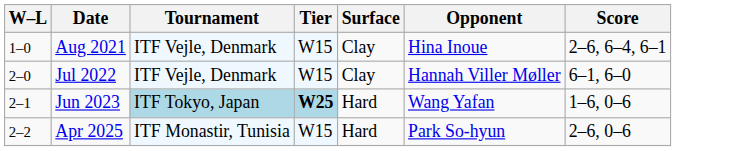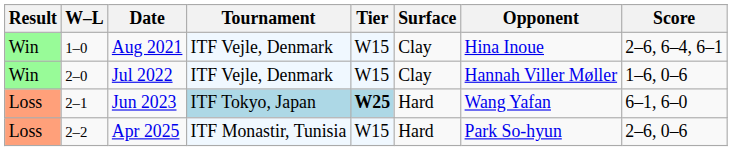 <table class="sortable wikitable">
 <tr>
+<th>Result</th>
 <th class="unsortable">W–L</th>
 <th>Date</th>
 <th>Tournament</th>
 <th>Tier</th>
 <th>Surface</th>
 <th>Opponent</th>
 <th class="unsortable">Score</th>
 </tr>
 <tr>
+<td style="background:#98fb98;">Win</td>
 <td><small>1–0</small></td>
 <td><a href='#'>Aug 2021</a></td>
 <td style="background:#f0f8ff;">ITF Vejle, Denmark</td>
 <td style="background:#f0f8ff;">W15</td>
 <td>Clay</td>
 <td> <a href='#'>Hina Inoue</a></td>
 <td>2–6, 6–4, 6–1</td>
 </tr>
 <tr>
+<td style="background:#98fb98;">Win</td>
 <td><small>2–0</small></td>
 <td><a href='#'>Jul 2022</a></td>
 <td style="background:#f0f8ff;">ITF Vejle, Denmark</td>
 <td style="background:#f0f8ff;">W15</td>
 <td>Clay</td>
 <td> <a href='#'>Hannah Viller Møller</a></td>
-<td>6–1, 6–0</td>
+<td>1–6, 0–6</td>
 </tr>
 <tr>
+<td style="background:#ffa07a;">Loss</td>
 <td><small>2–1</small></td>
 <td><a href='#'>Jun 2023</a></td>
 <td style="background:lightblue;">ITF Tokyo, Japan</td>
 <td style="background:lightblue;"><strong>W25</strong></td>
 <td>Hard</td>
 <td> <a href='#'>Wang Yafan</a></td>
-<td>1–6, 0–6</td>
+<td>6–1, 6–0</td>
 </tr>
 <tr>
+<td style="background:#ffa07a;">Loss</td>
 <td><small>2–2</small></td>
 <td><a href='#'>Apr 2025</a></td>
 <td style="background:#f0f8ff;">ITF Monastir, Tunisia</td>
 <td style="background:#f0f8ff;">W15</td>
 <td>Hard</td>
 <td> <a href='#'>Park So-hyun</a></td>
 <td>2–6, 0–6</td>
 </tr>
 </table>
